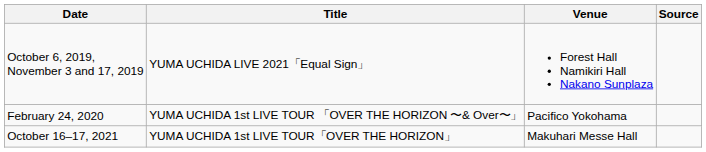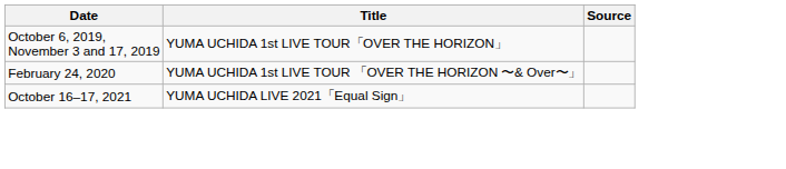 <table class="wikitable" style="font-size: 90%;">
 <tr>
 <th>Date</th>
 <th>Title</th>
-<th>Venue</th>
 <th>Source</th>
 </tr>
 <tr>
 <td>October 6, 2019,<br>November 3 and 17, 2019</td>
-<td>YUMA UCHIDA LIVE 2021「Equal Sign」</td>
-<td><br><ul><li>Forest Hall</li><li>Namikiri Hall</li><li><a href='#'>Nakano Sunplaza</a></li></ul></td>
+<td>YUMA UCHIDA 1st LIVE TOUR「OVER THE HORIZON」</td>
 <td></td>
 </tr>
 <tr>
 <td>February 24, 2020</td>
 <td>YUMA UCHIDA 1st LIVE TOUR 「OVER THE HORIZON 〜& Over〜」</td>
-<td>Pacifico Yokohama</td>
 <td></td>
 </tr>
 <tr>
 <td>October 16–17, 2021</td>
-<td>YUMA UCHIDA 1st LIVE TOUR「OVER THE HORIZON」</td>
-<td>Makuhari Messe Hall</td>
+<td>YUMA UCHIDA LIVE 2021「Equal Sign」</td>
 <td></td>
 </tr>
 </table>
